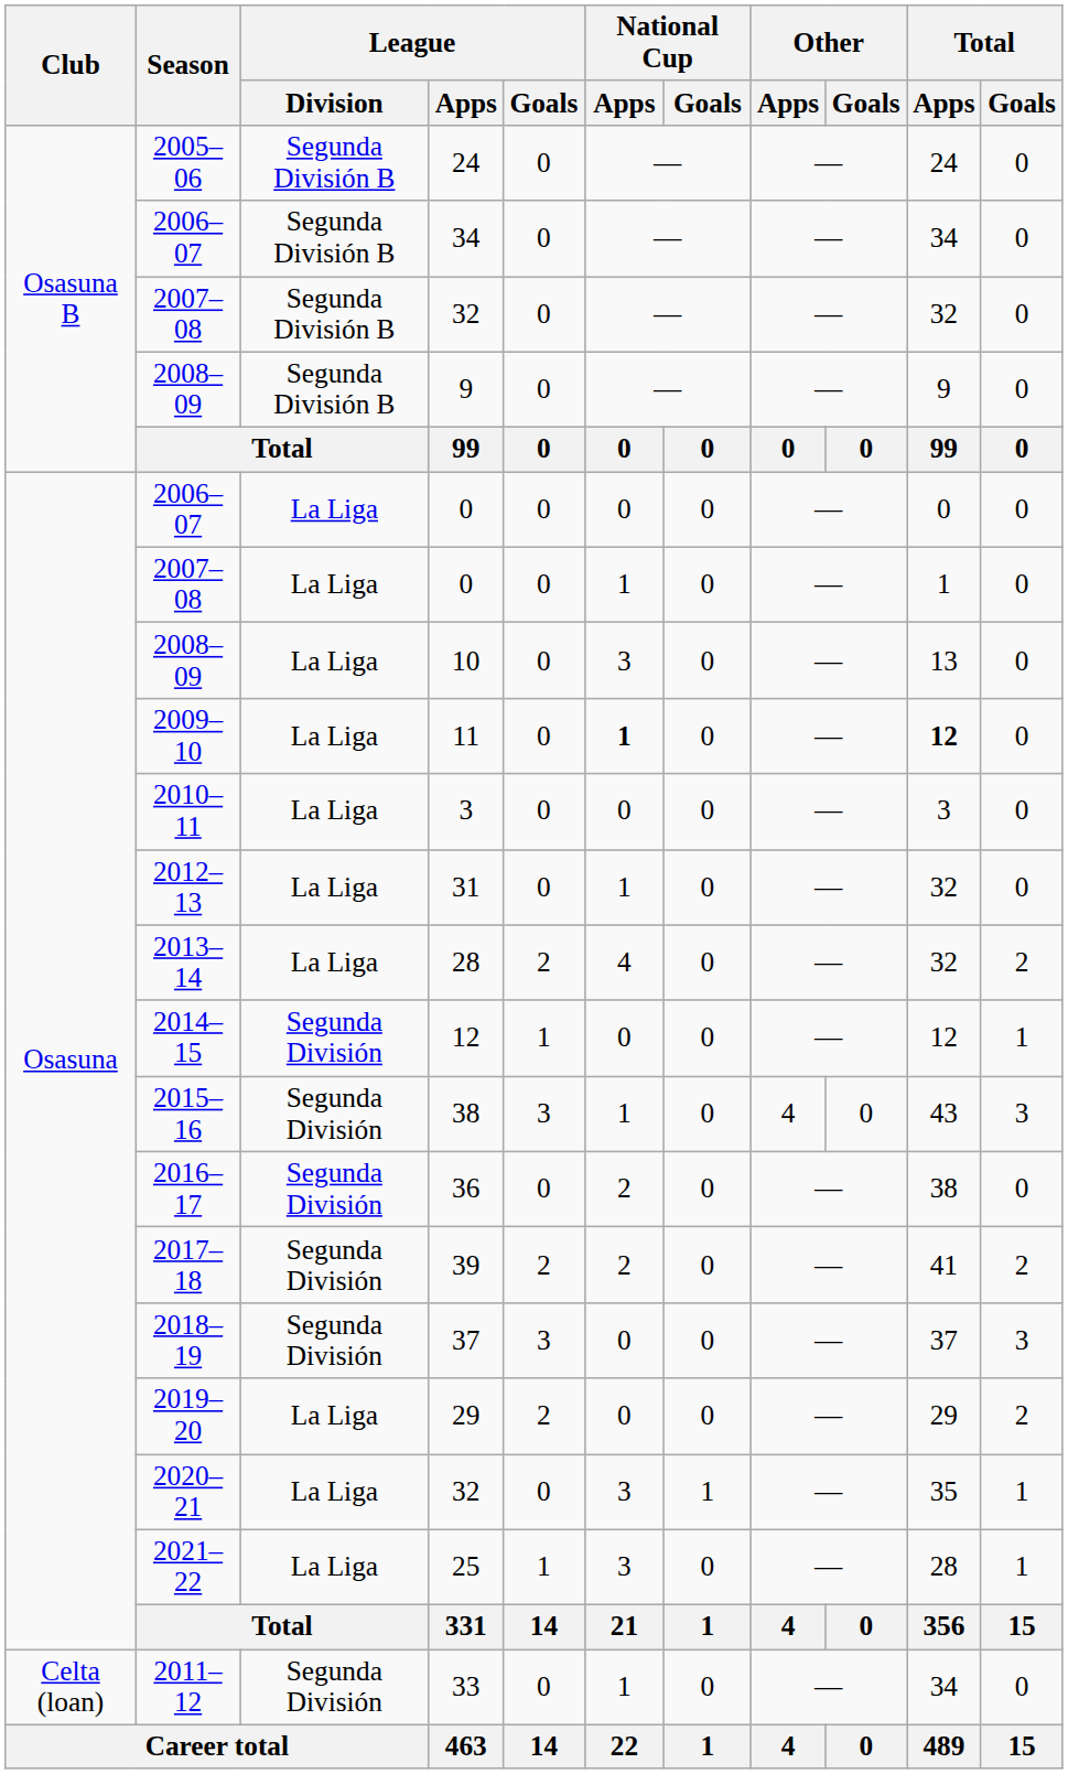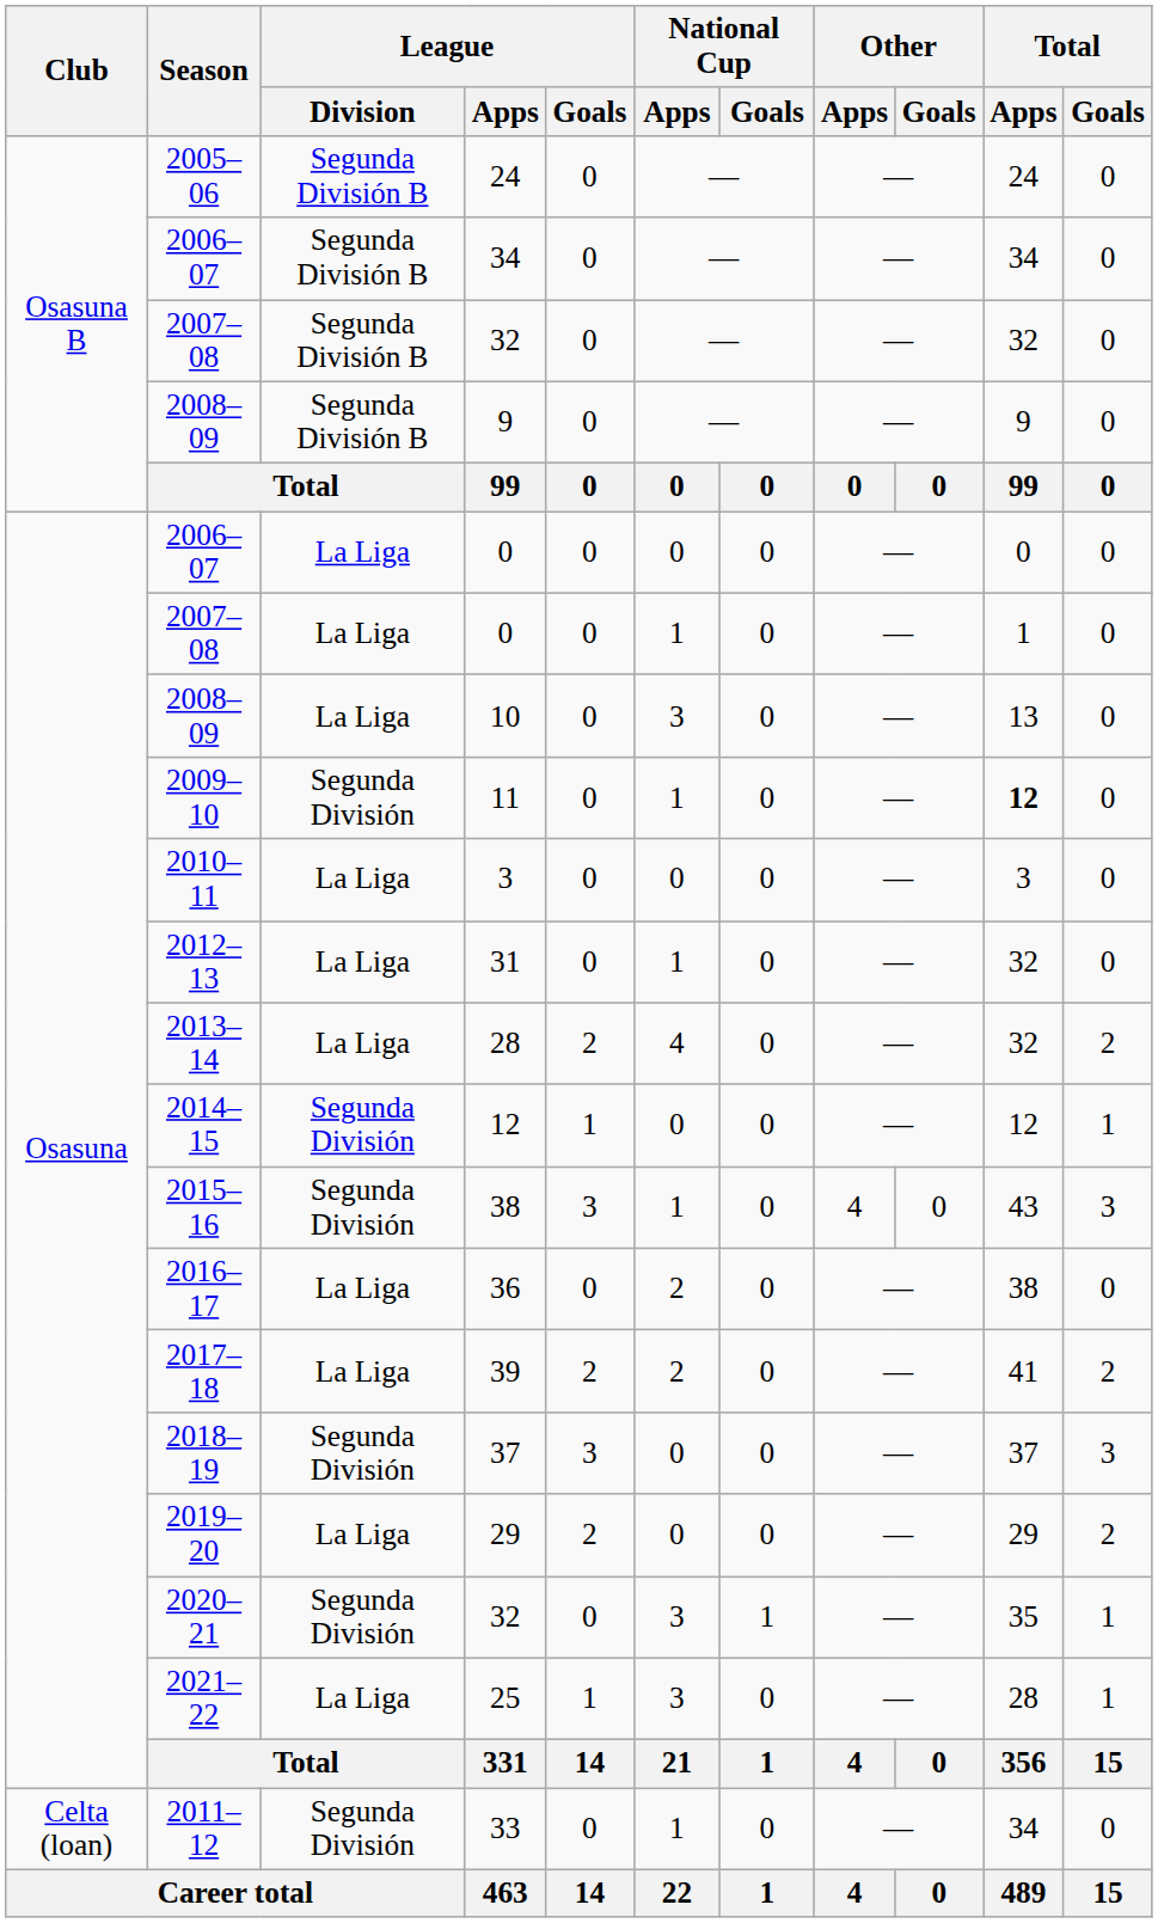 <table class="wikitable" style="text-align:center">
 <tr>
 <th rowspan="2">Club</th>
 <th rowspan="2">Season</th>
 <th colspan="3">League</th>
 <th colspan="2">National Cup</th>
 <th colspan="2">Other</th>
 <th colspan="2">Total</th>
 </tr>
 <tr>
 <th>Division</th>
 <th>Apps</th>
 <th>Goals</th>
 <th>Apps</th>
 <th>Goals</th>
 <th>Apps</th>
 <th>Goals</th>
 <th>Apps</th>
 <th>Goals</th>
 </tr>
 <tr>
 <td rowspan="5"><a href='#'>Osasuna B</a></td>
 <td><a href='#'>2005–06</a></td>
 <td><a href='#'>Segunda División B</a></td>
 <td>24</td>
 <td>0</td>
 <td colspan="2">—</td>
 <td colspan="2">—</td>
 <td>24</td>
 <td>0</td>
 </tr>
 <tr>
 <td><a href='#'>2006–07</a></td>
 <td>Segunda División B</td>
 <td>34</td>
 <td>0</td>
 <td colspan="2">—</td>
 <td colspan="2">—</td>
 <td>34</td>
 <td>0</td>
 </tr>
 <tr>
 <td><a href='#'>2007–08</a></td>
 <td>Segunda División B</td>
 <td>32</td>
 <td>0</td>
 <td colspan="2">—</td>
 <td colspan="2">—</td>
 <td>32</td>
 <td>0</td>
 </tr>
 <tr>
 <td><a href='#'>2008–09</a></td>
 <td>Segunda División B</td>
 <td>9</td>
 <td>0</td>
 <td colspan="2">—</td>
 <td colspan="2">—</td>
 <td>9</td>
 <td>0</td>
 </tr>
 <tr>
 <th colspan="2">Total</th>
 <th>99</th>
 <th>0</th>
 <th>0</th>
 <th>0</th>
 <th>0</th>
 <th>0</th>
 <th>99</th>
 <th>0</th>
 </tr>
 <tr>
 <td rowspan="16"><a href='#'>Osasuna</a></td>
 <td><a href='#'>2006–07</a></td>
 <td><a href='#'>La Liga</a></td>
 <td>0</td>
 <td>0</td>
 <td>0</td>
 <td>0</td>
 <td colspan="2">—</td>
 <td>0</td>
 <td>0</td>
 </tr>
 <tr>
 <td><a href='#'>2007–08</a></td>
 <td>La Liga</td>
 <td>0</td>
 <td>0</td>
 <td>1</td>
 <td>0</td>
 <td colspan="2">—</td>
 <td>1</td>
 <td>0</td>
 </tr>
 <tr>
 <td><a href='#'>2008–09</a></td>
 <td>La Liga</td>
 <td>10</td>
 <td>0</td>
 <td>3</td>
 <td>0</td>
 <td colspan="2">—</td>
 <td>13</td>
 <td>0</td>
 </tr>
 <tr>
 <td><a href='#'>2009–10</a></td>
-<td>La Liga</td>
+<td>Segunda División</td>
 <td>11</td>
 <td>0</td>
-<td><strong>1</strong></td>
+<td>1</td>
 <td>0</td>
 <td colspan="2">—</td>
 <td><strong>12</strong></td>
 <td>0</td>
 </tr>
 <tr>
 <td><a href='#'>2010–11</a></td>
 <td>La Liga</td>
 <td>3</td>
 <td>0</td>
 <td>0</td>
 <td>0</td>
 <td colspan="2">—</td>
 <td>3</td>
 <td>0</td>
 </tr>
 <tr>
 <td><a href='#'>2012–13</a></td>
 <td>La Liga</td>
 <td>31</td>
 <td>0</td>
 <td>1</td>
 <td>0</td>
 <td colspan="2">—</td>
 <td>32</td>
 <td>0</td>
 </tr>
 <tr>
 <td><a href='#'>2013–14</a></td>
 <td>La Liga</td>
 <td>28</td>
 <td>2</td>
 <td>4</td>
 <td>0</td>
 <td colspan="2">—</td>
 <td>32</td>
 <td>2</td>
 </tr>
 <tr>
 <td><a href='#'>2014–15</a></td>
 <td><a href='#'>Segunda División</a></td>
 <td>12</td>
 <td>1</td>
 <td>0</td>
 <td>0</td>
 <td colspan="2">—</td>
 <td>12</td>
 <td>1</td>
 </tr>
 <tr>
 <td><a href='#'>2015–16</a></td>
 <td>Segunda División</td>
 <td>38</td>
 <td>3</td>
 <td>1</td>
 <td>0</td>
 <td>4</td>
 <td>0</td>
 <td>43</td>
 <td>3</td>
 </tr>
 <tr>
 <td><a href='#'>2016–17</a></td>
-<td><a href='#'>Segunda División</a></td>
+<td>La Liga</td>
 <td>36</td>
 <td>0</td>
 <td>2</td>
 <td>0</td>
 <td colspan="2">—</td>
 <td>38</td>
 <td>0</td>
 </tr>
 <tr>
 <td><a href='#'>2017–18</a></td>
-<td>Segunda División</td>
+<td>La Liga</td>
 <td>39</td>
 <td>2</td>
 <td>2</td>
 <td>0</td>
 <td colspan="2">—</td>
 <td>41</td>
 <td>2</td>
 </tr>
 <tr>
 <td><a href='#'>2018–19</a></td>
 <td>Segunda División</td>
 <td>37</td>
 <td>3</td>
 <td>0</td>
 <td>0</td>
 <td colspan="2">—</td>
 <td>37</td>
 <td>3</td>
 </tr>
 <tr>
 <td><a href='#'>2019–20</a></td>
 <td>La Liga</td>
 <td>29</td>
 <td>2</td>
 <td>0</td>
 <td>0</td>
 <td colspan="2">—</td>
 <td>29</td>
 <td>2</td>
 </tr>
 <tr>
 <td><a href='#'>2020–21</a></td>
-<td>La Liga</td>
+<td>Segunda División</td>
 <td>32</td>
 <td>0</td>
 <td>3</td>
 <td>1</td>
 <td colspan="2">—</td>
 <td>35</td>
 <td>1</td>
 </tr>
 <tr>
 <td><a href='#'>2021–22</a></td>
 <td>La Liga</td>
 <td>25</td>
 <td>1</td>
 <td>3</td>
 <td>0</td>
 <td colspan="2">—</td>
 <td>28</td>
 <td>1</td>
 </tr>
 <tr>
 <th colspan="2">Total</th>
 <th>331</th>
 <th>14</th>
 <th>21</th>
 <th>1</th>
 <th>4</th>
 <th>0</th>
 <th>356</th>
 <th>15</th>
 </tr>
 <tr>
 <td><a href='#'>Celta</a> (loan)</td>
 <td><a href='#'>2011–12</a></td>
 <td>Segunda División</td>
 <td>33</td>
 <td>0</td>
 <td>1</td>
 <td>0</td>
 <td colspan="2">—</td>
 <td>34</td>
 <td>0</td>
 </tr>
 <tr>
 <th colspan="3">Career total</th>
 <th>463</th>
 <th>14</th>
 <th>22</th>
 <th>1</th>
 <th>4</th>
 <th>0</th>
 <th>489</th>
 <th>15</th>
 </tr>
 </table>
